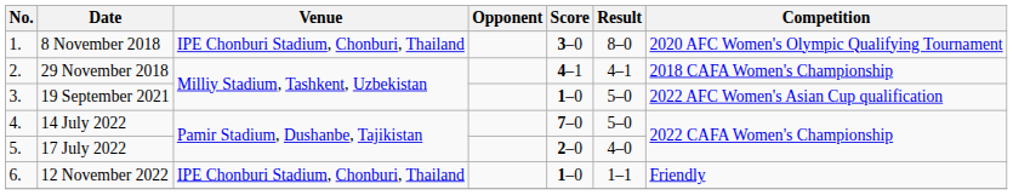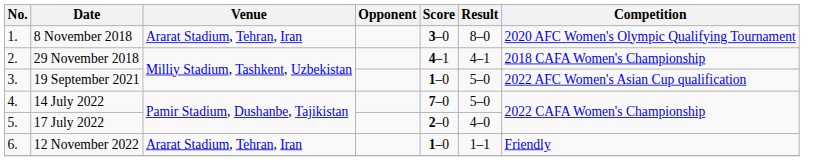 <table class="wikitable">
 <tr>
 <th>No.</th>
 <th>Date</th>
 <th>Venue</th>
 <th>Opponent</th>
 <th>Score</th>
 <th>Result</th>
 <th>Competition</th>
 </tr>
 <tr>
 <td>1.</td>
 <td>8 November 2018</td>
-<td><a href='#'>IPE Chonburi Stadium</a>, <a href='#'>Chonburi</a>, <a href='#'>Thailand</a></td>
+<td><a href='#'>Ararat Stadium</a>, <a href='#'>Tehran</a>, <a href='#'>Iran</a></td>
 <td></td>
 <td align=center><strong>3</strong>–0</td>
 <td align=center>8–0</td>
 <td><a href='#'>2020 AFC Women's Olympic Qualifying Tournament</a></td>
 </tr>
 <tr>
 <td>2.</td>
 <td>29 November 2018</td>
 <td rowspan=2><a href='#'>Milliy Stadium</a>, <a href='#'>Tashkent</a>, <a href='#'>Uzbekistan</a></td>
 <td></td>
 <td align=center><strong>4</strong>–1</td>
 <td align=center>4–1</td>
 <td><a href='#'>2018 CAFA Women's Championship</a></td>
 </tr>
 <tr>
 <td>3.</td>
 <td>19 September 2021</td>
 <td></td>
 <td align=center><strong>1</strong>–0</td>
 <td align=center>5–0</td>
 <td><a href='#'>2022 AFC Women's Asian Cup qualification</a></td>
 </tr>
 <tr>
 <td>4.</td>
 <td>14 July 2022</td>
 <td rowspan=2><a href='#'>Pamir Stadium</a>, <a href='#'>Dushanbe</a>, <a href='#'>Tajikistan</a></td>
 <td></td>
 <td align=center><strong>7</strong>–0</td>
 <td align=center>5–0</td>
 <td rowspan=2><a href='#'>2022 CAFA Women's Championship</a></td>
 </tr>
 <tr>
 <td>5.</td>
 <td>17 July 2022</td>
 <td></td>
 <td align=center><strong>2</strong>–0</td>
 <td align=center>4–0</td>
 </tr>
 <tr>
 <td>6.</td>
 <td>12 November 2022</td>
-<td><a href='#'>IPE Chonburi Stadium</a>, <a href='#'>Chonburi</a>, <a href='#'>Thailand</a></td>
+<td><a href='#'>Ararat Stadium</a>, <a href='#'>Tehran</a>, <a href='#'>Iran</a></td>
 <td></td>
 <td align=center><strong>1</strong>–0</td>
 <td align=center>1–1</td>
 <td><a href='#'>Friendly</a></td>
 </tr>
 <tr>
 </tr>
 </table>
